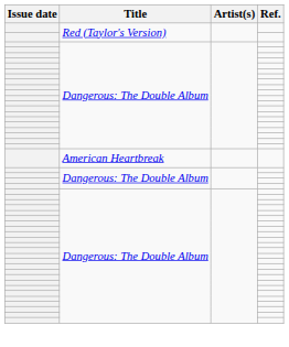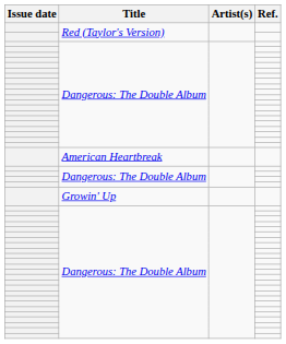 <table class="wikitable sortable plainrowheaders">
 <tr>
 <th scope=col>Issue date</th>
 <th scope=col>Title</th>
 <th scope=col>Artist(s)</th>
 <th scope=col class=unsortable>Ref.</th>
 </tr>
 <tr>
 <th scope=row></th>
 <td rowspan=2><em><a href='#'>Red (Taylor's Version)</a></em></td>
 <td rowspan=2></td>
 <td align=center></td>
 </tr>
 <tr>
 <th scope=row></th>
 <td align=center></td>
 </tr>
 <tr>
 <th scope=row></th>
 <td rowspan=20><em><a href='#'>Dangerous: The Double Album</a></em></td>
 <td rowspan=20></td>
 <td align=center></td>
 </tr>
 <tr>
 <th scope=row></th>
 <td align=center></td>
 </tr>
 <tr>
 <th scope=row></th>
 <td align=center></td>
 </tr>
 <tr>
 <th scope=row></th>
 <td align=center></td>
 </tr>
 <tr>
 <th scope=row></th>
 <td align=center></td>
 </tr>
 <tr>
 <th scope=row></th>
 <td align=center></td>
 </tr>
 <tr>
 <th scope=row></th>
 <td align=center></td>
 </tr>
 <tr>
 <th scope=row></th>
 <td align=center></td>
 </tr>
 <tr>
 <th scope=row></th>
 <td align=center></td>
 </tr>
 <tr>
 <th scope=row></th>
 <td align=center></td>
 </tr>
 <tr>
 <th scope=row></th>
 <td align=center></td>
 </tr>
 <tr>
 <th scope=row></th>
 <td align=center></td>
 </tr>
 <tr>
 <th scope=row></th>
 <td align=center></td>
 </tr>
 <tr>
 <th scope=row></th>
 <td align=center></td>
 </tr>
 <tr>
 <th scope=row></th>
 <td align=center></td>
 </tr>
 <tr>
 <th scope=row></th>
 <td align=center></td>
 </tr>
 <tr>
 <th scope=row></th>
 <td align=center></td>
 </tr>
 <tr>
 <th scope=row></th>
 <td align=center></td>
 </tr>
 <tr>
 <th scope=row></th>
 <td align=center></td>
 </tr>
 <tr>
 <th scope=row></th>
 <td align=center></td>
 </tr>
 <tr>
 <th scope=row></th>
 <td><em><a href='#'>American Heartbreak</a></em></td>
 <td></td>
 <td align=center></td>
 </tr>
 <tr>
 <th scope=row></th>
 <td rowspan=4><em><a href='#'>Dangerous: The Double Album</a></em></td>
 <td rowspan=4></td>
 <td align=center></td>
 </tr>
 <tr>
 <th scope=row></th>
 <td align=center></td>
 </tr>
 <tr>
 <th scope=row></th>
 <td align=center></td>
 </tr>
 <tr>
 <th scope=row></th>
 <td align=center></td>
 </tr>
 <tr>
 <th scope=row></th>
+<td><em><a href='#'>Growin' Up</a></em></td>
+<td></td>
+<td align=center></td>
+</tr>
+<tr>
+<th scope=row></th>
 <td rowspan=25><em><a href='#'>Dangerous: The Double Album</a></em></td>
 <td rowspan=25></td>
 <td align=center></td>
 </tr>
 <tr>
 <th scope=row></th>
 <td align=center></td>
 </tr>
 <tr>
 <th scope=row></th>
 <td align=center></td>
 </tr>
 <tr>
 <th scope=row></th>
 <td align=center></td>
 </tr>
 <tr>
 <th scope=row></th>
 <td align=center></td>
 </tr>
 <tr>
 <th scope=row></th>
 <td align=center></td>
 </tr>
 <tr>
 <th scope=row></th>
 <td align=center></td>
 </tr>
 <tr>
 <th scope=row></th>
 <td align=center></td>
 </tr>
 <tr>
 <th scope=row></th>
 <td align=center></td>
 </tr>
 <tr>
 <th scope=row></th>
 <td align=center></td>
 </tr>
 <tr>
 <th scope=row></th>
 <td align=center></td>
 </tr>
 <tr>
 <th scope=row></th>
 <td align=center></td>
 </tr>
 <tr>
 <th scope=row></th>
 <td align=center></td>
 </tr>
 <tr>
 <th scope=row></th>
 <td align=center></td>
 </tr>
 <tr>
 <th scope=row></th>
 <td align=center></td>
 </tr>
 <tr>
 <th scope=row></th>
 <td align=center></td>
 </tr>
 <tr>
 <th scope=row></th>
 <td align=center></td>
 </tr>
 <tr>
 <th scope=row></th>
 <td align=center></td>
 </tr>
 <tr>
 <th scope=row></th>
 <td align=center></td>
 </tr>
 <tr>
 <th scope=row></th>
 <td align=center></td>
 </tr>
 <tr>
 <th scope=row></th>
 <td align=center></td>
 </tr>
 <tr>
 <th scope=row></th>
 <td align=center></td>
 </tr>
 <tr>
 <th scope=row></th>
 <td align=center></td>
 </tr>
 <tr>
 <th scope=row></th>
 <td align=center></td>
 </tr>
 <tr>
 <th scope=row></th>
 <td align=center></td>
 </tr>
 </table>
